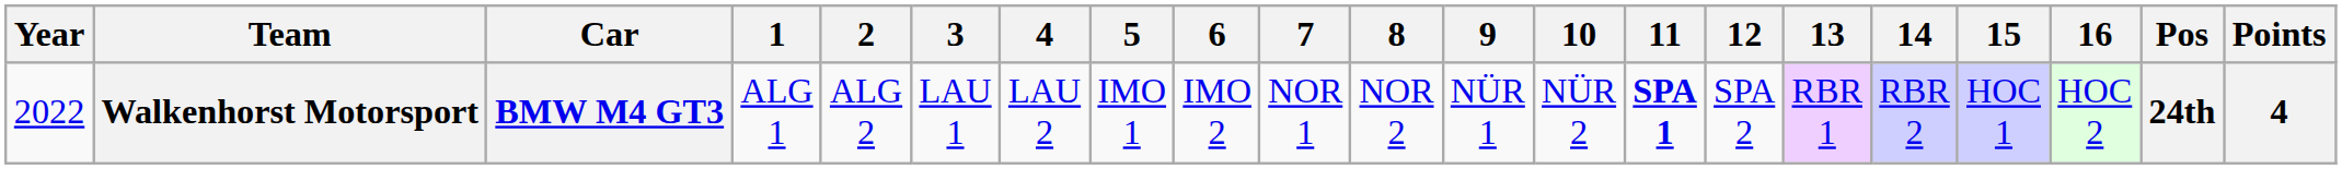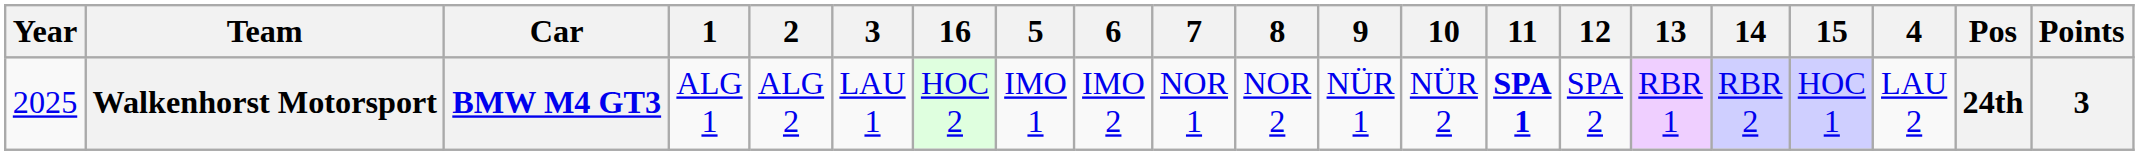 <table class="wikitable" style="text-align:center; font-size:85%">
 <tr>
 <th>Year</th>
 <th>Team</th>
 <th>Car</th>
 <th>1</th>
 <th>2</th>
 <th>3</th>
-<th>4</th>
+<th>16</th>
 <th>5</th>
 <th>6</th>
 <th>7</th>
 <th>8</th>
 <th>9</th>
 <th>10</th>
 <th>11</th>
 <th>12</th>
 <th>13</th>
 <th>14</th>
 <th>15</th>
-<th>16</th>
+<th>4</th>
 <th>Pos</th>
 <th>Points</th>
 </tr>
 <tr>
-<td><a href='#'>2022</a></td>
+<td><a href='#'>2025</a></td>
 <th nowrap>Walkenhorst Motorsport</th>
 <th nowrap><a href='#'>BMW M4 GT3</a></th>
 <td><a href='#'>ALG<br>1</a></td>
 <td><a href='#'>ALG<br>2</a></td>
 <td><a href='#'>LAU<br>1</a></td>
-<td><a href='#'>LAU<br>2</a></td>
+<td style="background:#DFFFDF;"><a href='#'>HOC<br>2</a><br></td>
 <td><a href='#'>IMO<br>1</a></td>
 <td><a href='#'>IMO<br>2</a></td>
 <td><a href='#'>NOR<br>1</a></td>
 <td><a href='#'>NOR<br>2</a></td>
 <td><a href='#'>NÜR<br>1</a></td>
 <td><a href='#'>NÜR<br>2</a></td>
 <td><strong><a href='#'>SPA<br>1</a></strong></td>
 <td><a href='#'>SPA<br>2</a></td>
 <td style="background:#EFCFFF;"><a href='#'>RBR<br>1</a><br></td>
 <td style="background:#CFCFFF;"><a href='#'>RBR<br>2</a><br></td>
 <td style="background:#CFCFFF;"><a href='#'>HOC<br>1</a><br></td>
-<td style="background:#DFFFDF;"><a href='#'>HOC<br>2</a><br></td>
+<td><a href='#'>LAU<br>2</a></td>
 <th>24th</th>
-<th>4</th>
+<th>3</th>
 </tr>
 </table>
